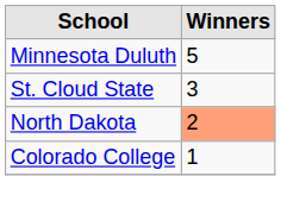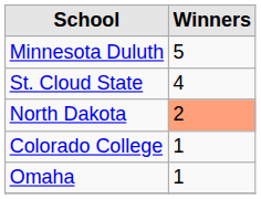 <table class="wikitable">
 <tr>
 <th style="background:#e5e5e5;">School</th>
 <th style="background:#e5e5e5;">Winners</th>
 </tr>
 <tr>
 <td><a href='#'>Minnesota Duluth</a></td>
 <td>5</td>
 </tr>
 <tr>
 <td><a href='#'>St. Cloud State</a></td>
-<td>3</td>
+<td>4</td>
 </tr>
 <tr>
 <td><a href='#'>North Dakota</a></td>
 <td style="background: lightsalmon;">2</td>
 </tr>
 <tr>
 <td><a href='#'>Colorado College</a></td>
 <td>1</td>
 </tr>
 <tr>
+<td><a href='#'>Omaha</a></td>
+<td>1</td>
+</tr>
+<tr>
 </tr>
 </table>
